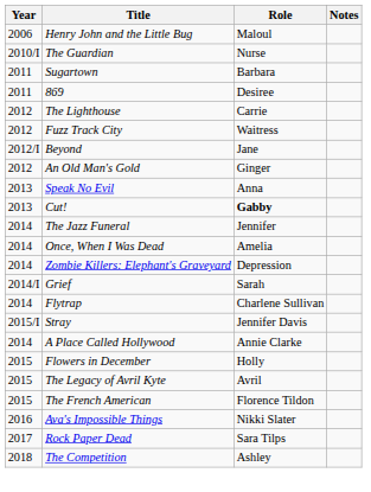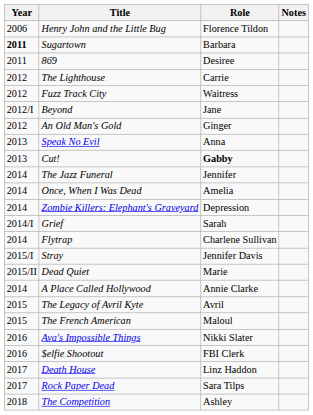 <table class="wikitable sortable">
 <tr>
 <th class="unsortable">Year</th>
 <th class="unsortable">Title</th>
 <th class="unsortable">Role</th>
 <th class="unsortable">Notes</th>
 </tr>
 <tr>
 <td>2006</td>
 <td><em>Henry John and the Little Bug</em></td>
-<td>Maloul</td>
+<td>Florence Tildon</td>
 <td></td>
 </tr>
 <tr>
-<td>2010/I</td>
-<td><em>The Guardian</em></td>
-<td>Nurse</td>
-<td></td>
-</tr>
-<tr>
-<td>2011</td>
+<td><strong>2011</strong></td>
 <td><em>Sugartown</em></td>
 <td>Barbara</td>
 <td></td>
 </tr>
 <tr>
 <td>2011</td>
 <td><em>869</em></td>
 <td>Desiree</td>
 <td></td>
 </tr>
 <tr>
 <td>2012</td>
 <td><em>The Lighthouse</em></td>
 <td>Carrie</td>
 <td></td>
 </tr>
 <tr>
 <td>2012</td>
 <td><em>Fuzz Track City</em></td>
 <td>Waitress</td>
 <td></td>
 </tr>
 <tr>
 <td>2012/I</td>
 <td><em>Beyond</em></td>
 <td>Jane</td>
 <td></td>
 </tr>
 <tr>
 <td>2012</td>
 <td><em>An Old Man's Gold</em></td>
 <td>Ginger</td>
 <td></td>
 </tr>
 <tr>
 <td>2013</td>
 <td><em><a href='#'>Speak No Evil</a></em></td>
 <td>Anna</td>
 <td></td>
 </tr>
 <tr>
 <td>2013</td>
 <td><em>Cut!</em></td>
 <td><strong>Gabby</strong></td>
 <td></td>
 </tr>
 <tr>
 <td>2014</td>
 <td><em>The Jazz Funeral</em></td>
 <td>Jennifer</td>
 <td></td>
 </tr>
 <tr>
 <td>2014</td>
 <td><em>Once, When I Was Dead</em></td>
 <td>Amelia</td>
 <td></td>
 </tr>
 <tr>
 <td>2014</td>
 <td><em><a href='#'>Zombie Killers: Elephant's Graveyard</a></em></td>
 <td>Depression</td>
 <td></td>
 </tr>
 <tr>
 <td>2014/I</td>
 <td><em>Grief</em></td>
 <td>Sarah</td>
 <td></td>
 </tr>
 <tr>
 <td>2014</td>
 <td><em>Flytrap</em></td>
 <td>Charlene Sullivan</td>
 <td></td>
 </tr>
 <tr>
 <td>2015/I</td>
 <td><em>Stray</em></td>
 <td>Jennifer Davis</td>
 <td></td>
 </tr>
 <tr>
+<td>2015/II</td>
+<td><em>Dead Quiet</em></td>
+<td>Marie</td>
+<td></td>
+</tr>
+<tr>
 <td>2014</td>
 <td><em>A Place Called Hollywood</em></td>
 <td>Annie Clarke</td>
-<td></td>
-</tr>
-<tr>
-<td>2015</td>
-<td><em>Flowers in December</em></td>
-<td>Holly</td>
 <td></td>
 </tr>
 <tr>
 <td>2015</td>
 <td><em>The Legacy of Avril Kyte</em></td>
 <td>Avril</td>
 <td></td>
 </tr>
 <tr>
 <td>2015</td>
 <td><em>The French American</em></td>
-<td>Florence Tildon</td>
+<td>Maloul</td>
 <td></td>
 </tr>
 <tr>
 <td>2016</td>
 <td><em><a href='#'>Ava's Impossible Things</a></em></td>
 <td>Nikki Slater</td>
+<td></td>
+</tr>
+<tr>
+<td>2016</td>
+<td><em>$elfie Shootout</em></td>
+<td>FBI Clerk</td>
+<td></td>
+</tr>
+<tr>
+<td>2017</td>
+<td><em><a href='#'>Death House</a></em></td>
+<td>Linz Haddon</td>
 <td></td>
 </tr>
 <tr>
 <td>2017</td>
 <td><em><a href='#'>Rock Paper Dead</a></em></td>
 <td>Sara Tilps</td>
 <td></td>
 </tr>
 <tr>
 <td>2018</td>
 <td><em><a href='#'>The Competition</a></em></td>
 <td>Ashley</td>
 <td></td>
 </tr>
 </table>
